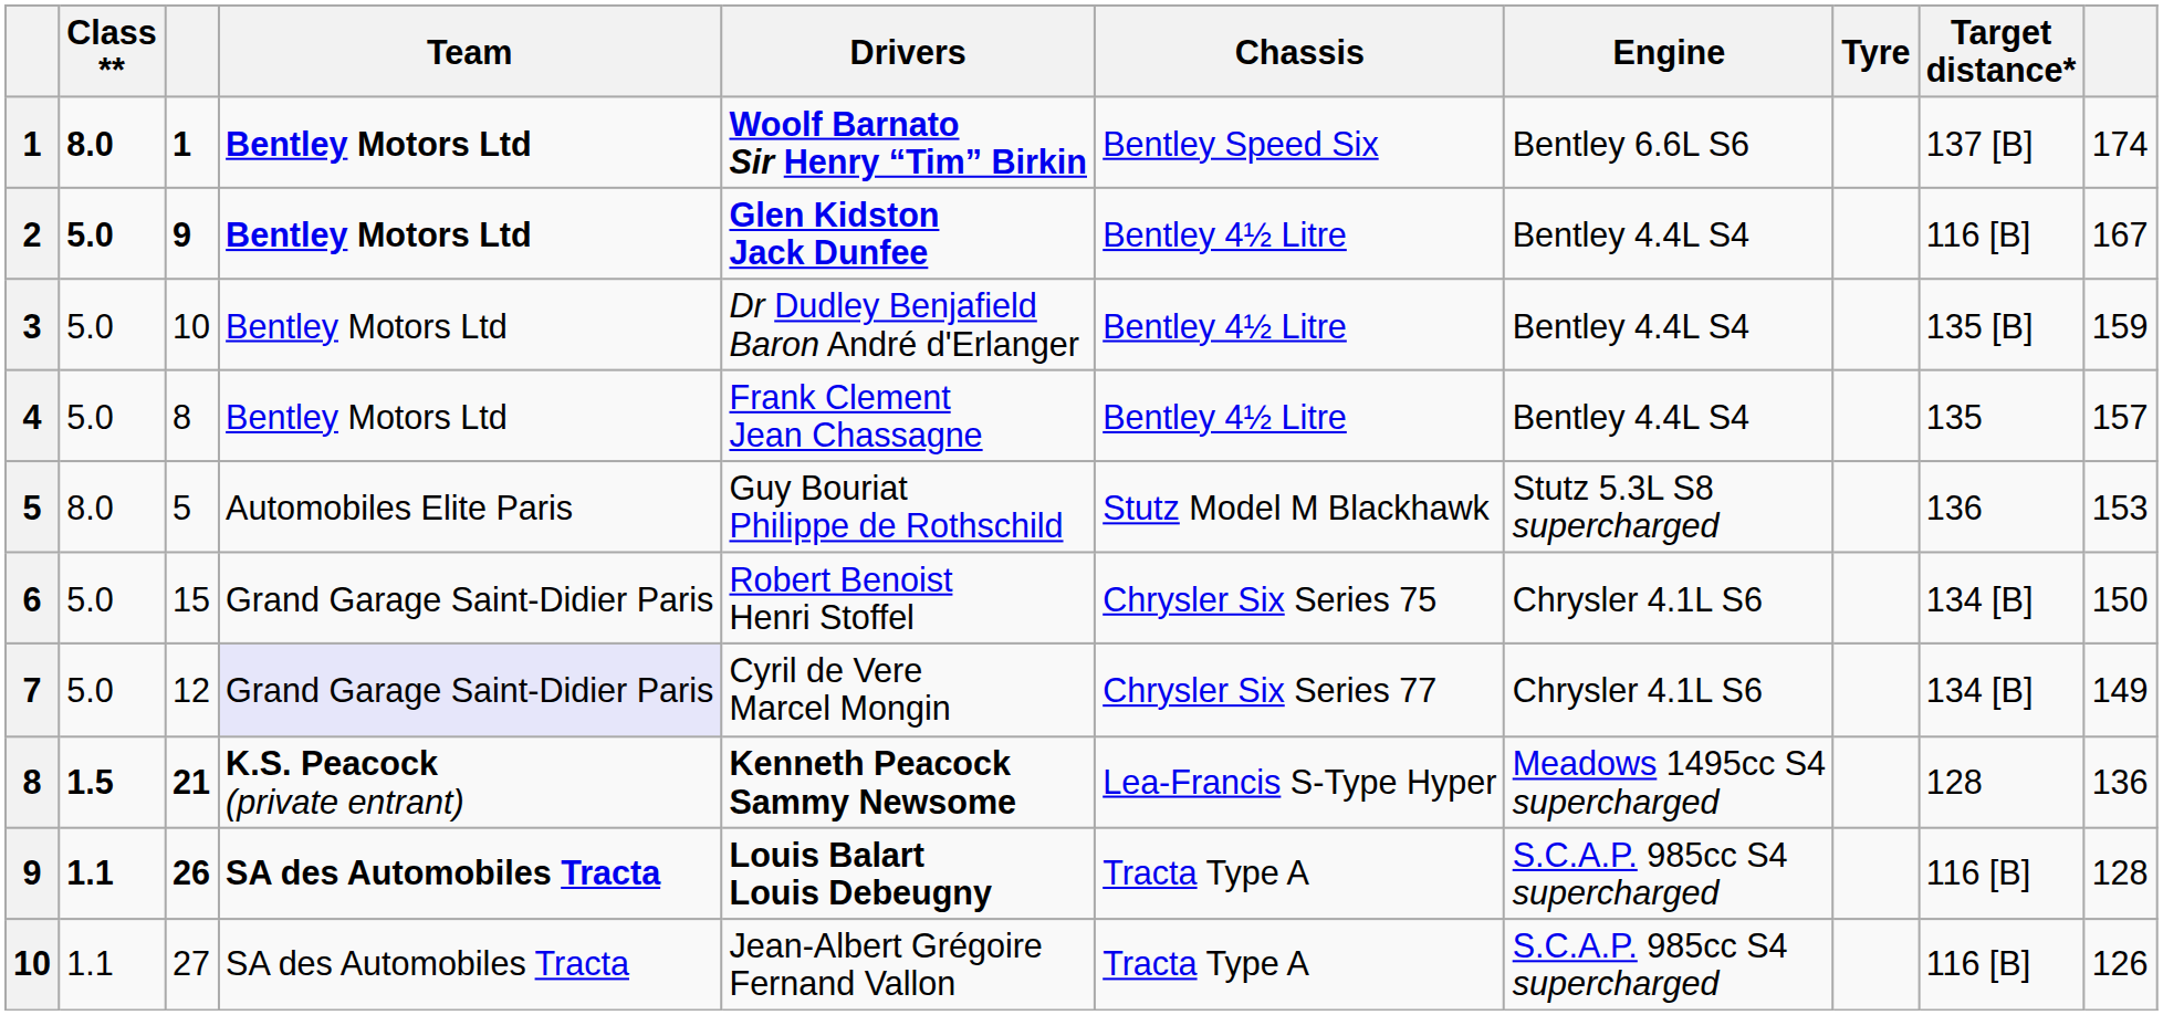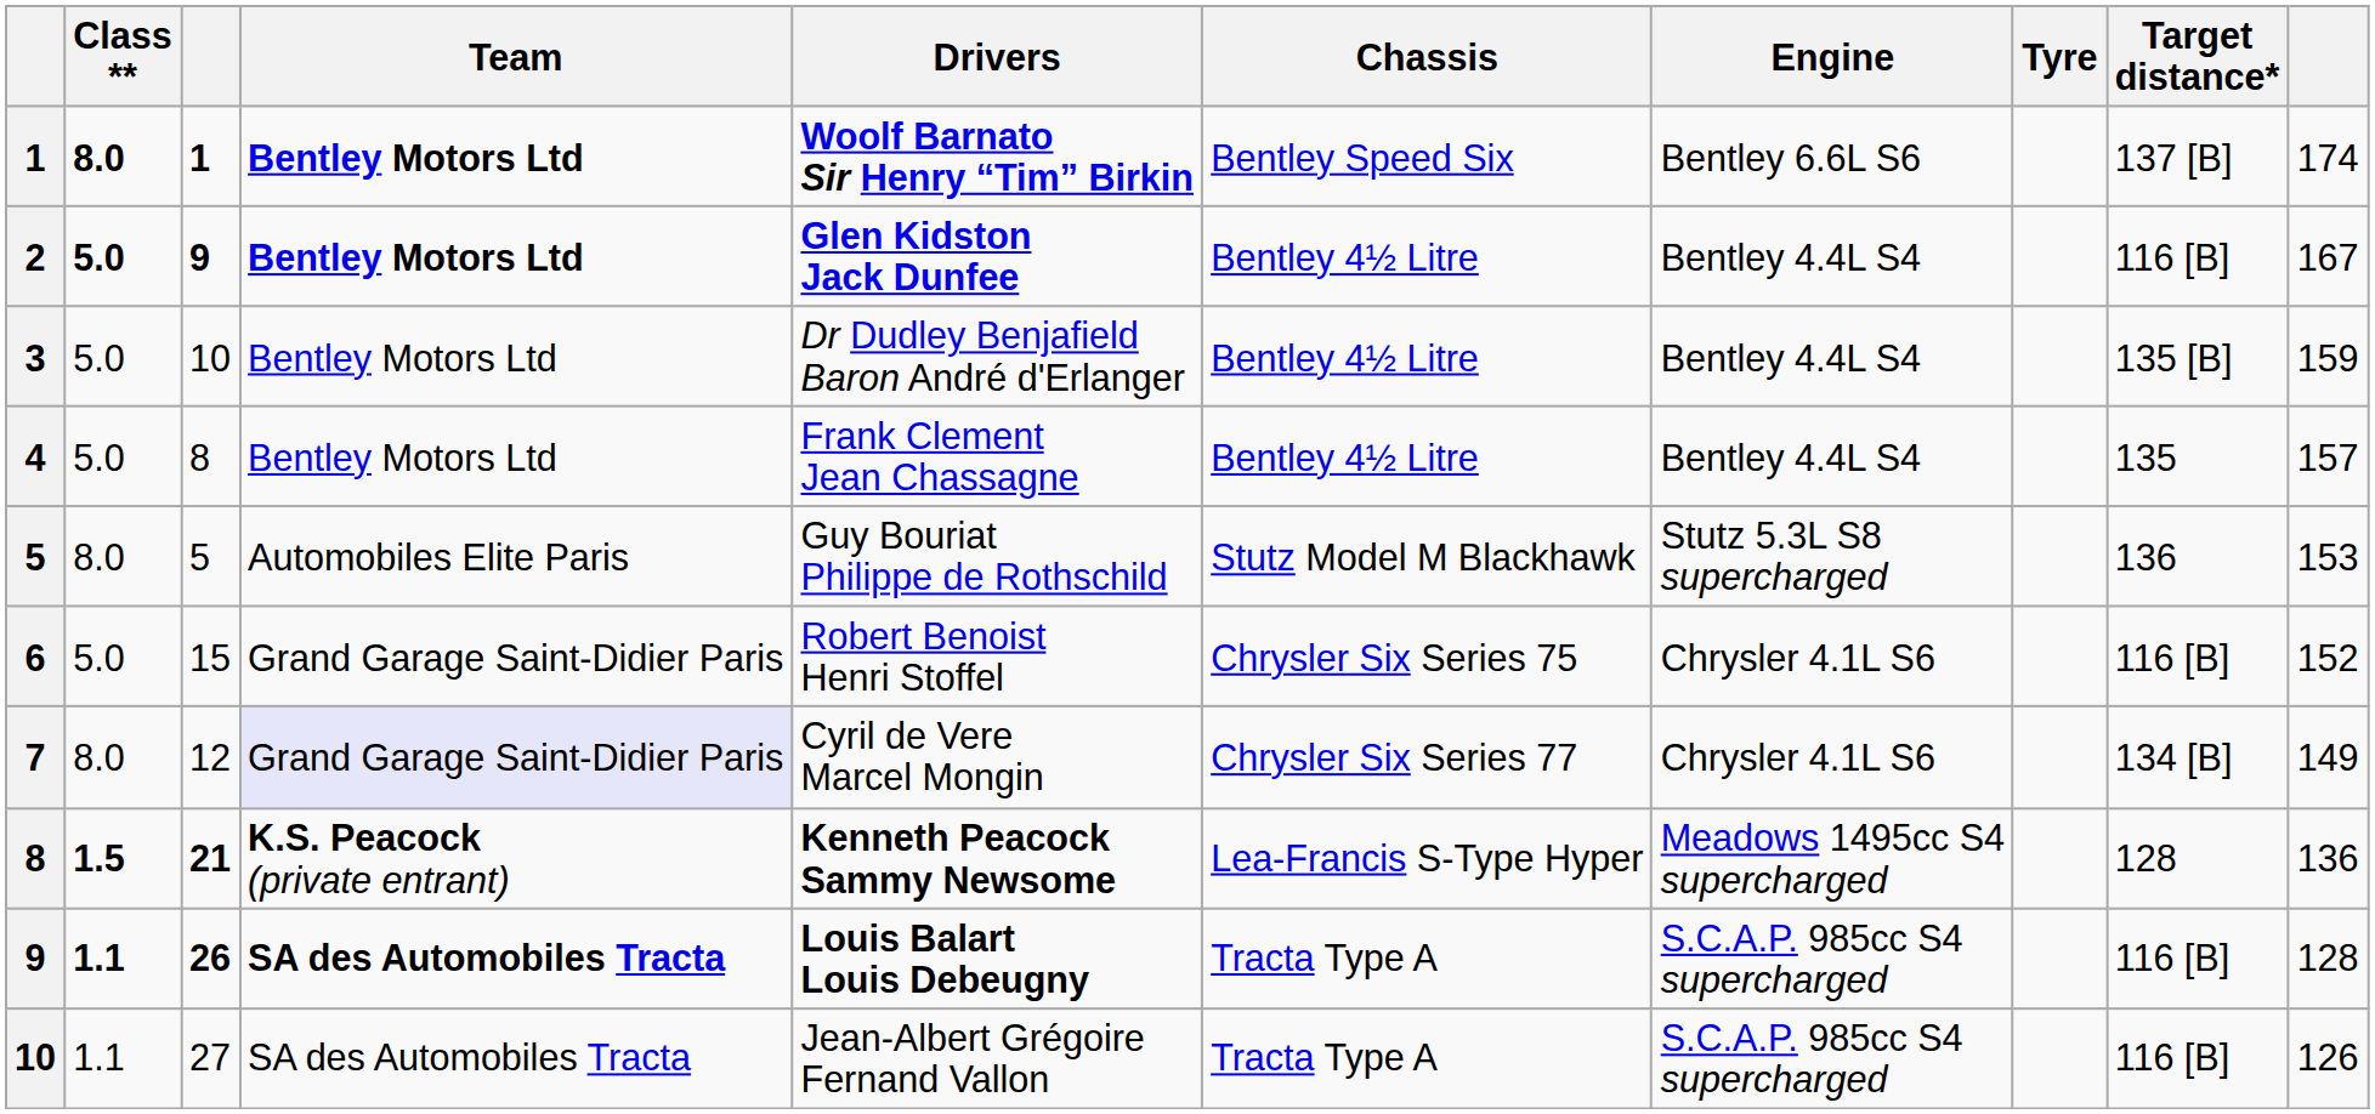 <table class="wikitable" style="font-size: 95%;">
 <tr>
 <th></th>
 <th>Class<br> **</th>
 <th></th>
 <th>Team</th>
 <th>Drivers</th>
 <th>Chassis</th>
 <th>Engine</th>
 <th>Tyre</th>
 <th>Target<br>distance*</th>
 <th></th>
 </tr>
 <tr>
 <th><strong>1</strong></th>
 <td><strong>8.0</strong></td>
 <td><strong>1</strong></td>
 <td><strong> <a href='#'>Bentley</a> Motors Ltd</strong></td>
 <td><strong> <a href='#'>Woolf Barnato</a><br> <em>Sir</em> <a href='#'>Henry “Tim” Birkin</a></strong></td>
 <td><a href='#'>Bentley Speed Six</a></td>
 <td>Bentley 6.6L S6</td>
 <td></td>
 <td>137 [B]</td>
 <td>174</td>
 </tr>
 <tr>
 <th><strong>2</strong></th>
 <td><strong>5.0</strong></td>
 <td><strong>9</strong></td>
 <td><strong> <a href='#'>Bentley</a> Motors Ltd</strong></td>
 <td><strong> <a href='#'>Glen Kidston</a><br> <a href='#'>Jack Dunfee</a></strong></td>
 <td><a href='#'>Bentley 4½ Litre</a></td>
 <td>Bentley 4.4L S4</td>
 <td></td>
 <td>116 [B]</td>
 <td>167</td>
 </tr>
 <tr>
 <th>3</th>
 <td>5.0</td>
 <td>10</td>
 <td> <a href='#'>Bentley</a> Motors Ltd</td>
 <td> <em>Dr</em> <a href='#'>Dudley Benjafield</a><br> <em>Baron</em> André d'Erlanger</td>
 <td><a href='#'>Bentley 4½ Litre</a></td>
 <td>Bentley 4.4L S4</td>
 <td></td>
 <td>135 [B]</td>
 <td>159</td>
 </tr>
 <tr>
 <th>4</th>
 <td>5.0</td>
 <td>8</td>
 <td> <a href='#'>Bentley</a> Motors Ltd</td>
 <td> <a href='#'>Frank Clement</a><br> <a href='#'>Jean Chassagne</a></td>
 <td><a href='#'>Bentley 4½ Litre</a></td>
 <td>Bentley 4.4L S4</td>
 <td></td>
 <td>135</td>
 <td>157</td>
 </tr>
 <tr>
 <th>5</th>
 <td>8.0</td>
 <td>5</td>
 <td> Automobiles Elite Paris</td>
 <td> Guy Bouriat<br> <a href='#'>Philippe de Rothschild</a></td>
 <td><a href='#'>Stutz</a> Model M Blackhawk</td>
 <td>Stutz 5.3L S8<br> <em>supercharged</em></td>
 <td></td>
 <td>136</td>
 <td>153</td>
 </tr>
 <tr>
 <th>6</th>
 <td>5.0</td>
 <td>15</td>
 <td> Grand Garage Saint-Didier Paris</td>
 <td> <a href='#'>Robert Benoist</a><br> Henri Stoffel</td>
 <td><a href='#'>Chrysler Six</a> Series 75</td>
 <td>Chrysler 4.1L S6</td>
 <td></td>
-<td>134 [B]</td>
-<td>150</td>
+<td>116 [B]</td>
+<td>152</td>
 </tr>
 <tr>
 <th>7</th>
-<td>5.0</td>
+<td>8.0</td>
 <td>12</td>
 <td style="background: lavender;"> Grand Garage Saint-Didier Paris</td>
 <td> Cyril de Vere<br> Marcel Mongin</td>
 <td><a href='#'>Chrysler Six</a> Series 77</td>
 <td>Chrysler 4.1L S6</td>
 <td></td>
 <td>134 [B]</td>
 <td>149</td>
 </tr>
 <tr>
 <th>8</th>
 <td><strong>1.5</strong></td>
 <td><strong>21</strong></td>
 <td><strong> K.S. Peacock</strong><br><em>(private entrant)</em></td>
 <td><strong> Kenneth Peacock<br> Sammy Newsome</strong></td>
 <td><a href='#'>Lea-Francis</a> S-Type Hyper</td>
 <td><a href='#'>Meadows</a> 1495cc S4<br> <em>supercharged</em></td>
 <td></td>
 <td>128</td>
 <td>136</td>
 </tr>
 <tr>
 <th>9</th>
 <td><strong>1.1</strong></td>
 <td><strong>26</strong></td>
 <td><strong> SA des Automobiles <a href='#'>Tracta</a></strong></td>
 <td><strong> Louis Balart<br> Louis Debeugny</strong></td>
 <td><a href='#'>Tracta</a> Type A</td>
 <td><a href='#'>S.C.A.P.</a> 985cc S4<br> <em>supercharged</em></td>
 <td></td>
 <td>116 [B]</td>
 <td>128</td>
 </tr>
 <tr>
 <th>10</th>
 <td>1.1</td>
 <td>27</td>
 <td> SA des Automobiles <a href='#'>Tracta</a></td>
 <td> Jean-Albert Grégoire<br> Fernand Vallon</td>
 <td><a href='#'>Tracta</a> Type A</td>
 <td><a href='#'>S.C.A.P.</a> 985cc S4<br> <em>supercharged</em></td>
 <td></td>
 <td>116 [B]</td>
 <td>126</td>
 </tr>
 </table>
